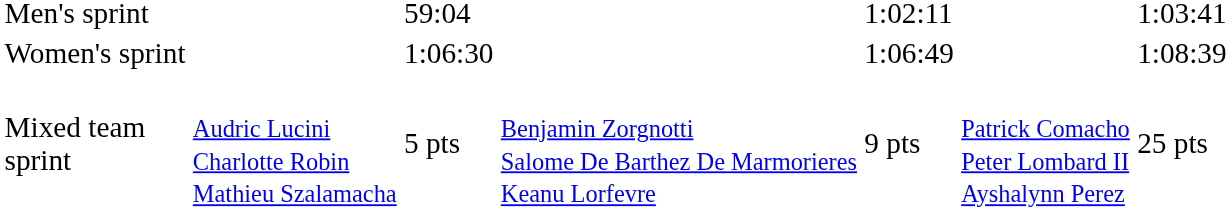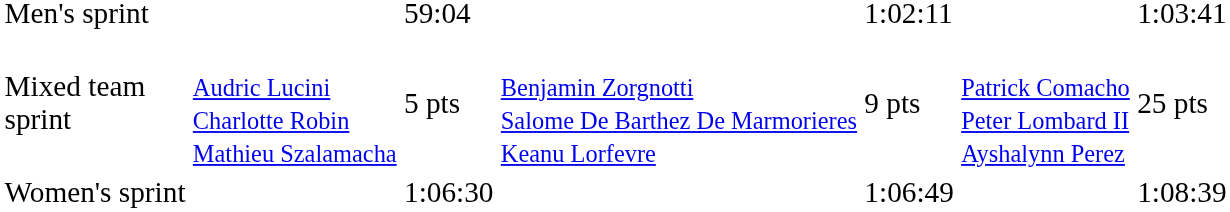 <table>
 <tr>
 <td>Men's sprint</td>
 <td></td>
 <td>59:04</td>
 <td></td>
 <td>1:02:11</td>
 <td></td>
 <td>1:03:41</td>
 </tr>
 <tr>
+<td>Mixed team<br>sprint</td>
+<td><br><small><a href='#'>Audric Lucini</a></small><br><small><a href='#'>Charlotte Robin</a></small><br><small><a href='#'>Mathieu Szalamacha</a></small></td>
+<td>5 pts</td>
+<td><br><small><a href='#'>Benjamin Zorgnotti</a></small><br><small><a href='#'>Salome De Barthez De Marmorieres</a></small><br><small><a href='#'>Keanu Lorfevre</a></small></td>
+<td>9 pts</td>
+<td><br><small><a href='#'>Patrick Comacho</a></small><br><small><a href='#'>Peter Lombard II</a></small><br><small><a href='#'>Ayshalynn Perez</a></small></td>
+<td>25 pts</td>
+</tr>
+<tr>
 <td>Women's sprint</td>
 <td></td>
 <td>1:06:30</td>
 <td></td>
 <td>1:06:49</td>
 <td></td>
 <td>1:08:39</td>
 </tr>
-<tr>
-<td>Mixed team<br>sprint</td>
-<td><br><small><a href='#'>Audric Lucini</a></small><br><small><a href='#'>Charlotte Robin</a></small><br><small><a href='#'>Mathieu Szalamacha</a></small></td>
-<td>5 pts</td>
-<td><br><small><a href='#'>Benjamin Zorgnotti</a></small><br><small><a href='#'>Salome De Barthez De Marmorieres</a></small><br><small><a href='#'>Keanu Lorfevre</a></small></td>
-<td>9 pts</td>
-<td><br><small><a href='#'>Patrick Comacho</a></small><br><small><a href='#'>Peter Lombard II</a></small><br><small><a href='#'>Ayshalynn Perez</a></small></td>
-<td>25 pts</td>
-</tr>
 </table>
